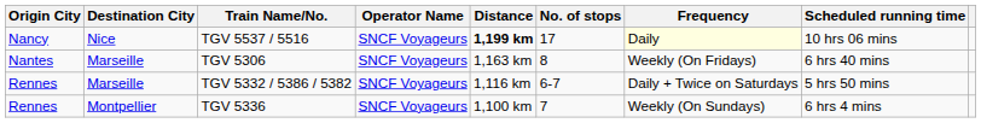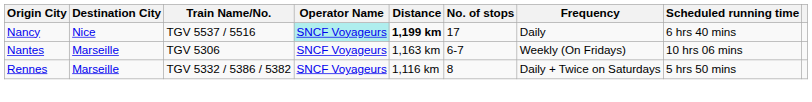 <table class="wikitable sortable">
 <tr>
 <th>Origin City</th>
 <th>Destination City</th>
 <th>Train Name/No.</th>
 <th>Operator Name</th>
 <th>Distance</th>
 <th>No. of stops</th>
 <th>Frequency</th>
 <th data-sort-type="number">Scheduled running time</th>
 <th></th>
 </tr>
 <tr>
 <td><a href='#'>Nancy</a></td>
 <td><a href='#'>Nice</a></td>
 <td>TGV 5537 / 5516</td>
-<td><a href='#'>SNCF Voyageurs</a></td>
+<td style="background: paleturquoise;"><a href='#'>SNCF Voyageurs</a></td>
 <td><strong>1,199 km</strong></td>
 <td>17</td>
-<td style="background: lightyellow;">Daily</td>
-<td>10 hrs 06 mins</td>
+<td>Daily</td>
+<td>6 hrs 40 mins</td>
 <td></td>
 </tr>
 <tr>
 <td><a href='#'>Nantes</a></td>
 <td><a href='#'>Marseille</a></td>
 <td>TGV 5306</td>
 <td><a href='#'>SNCF Voyageurs</a></td>
 <td>1,163 km</td>
-<td>8</td>
+<td>6-7</td>
 <td>Weekly (On Fridays)</td>
-<td>6 hrs 40 mins</td>
+<td>10 hrs 06 mins</td>
 <td></td>
 </tr>
 <tr>
 <td><a href='#'>Rennes</a></td>
 <td><a href='#'>Marseille</a></td>
 <td>TGV 5332 / 5386 / 5382</td>
 <td><a href='#'>SNCF Voyageurs</a></td>
 <td>1,116 km</td>
-<td>6-7</td>
+<td>8</td>
 <td>Daily + Twice on Saturdays</td>
 <td>5 hrs 50 mins</td>
 <td></td>
 </tr>
-<tr>
-<td><a href='#'>Rennes</a></td>
-<td><a href='#'>Montpellier</a></td>
-<td>TGV 5336</td>
-<td><a href='#'>SNCF Voyageurs</a></td>
-<td>1,100 km</td>
-<td>7</td>
-<td>Weekly (On Sundays)</td>
-<td>6 hrs 4 mins</td>
-<td></td>
-</tr>
 </table>
